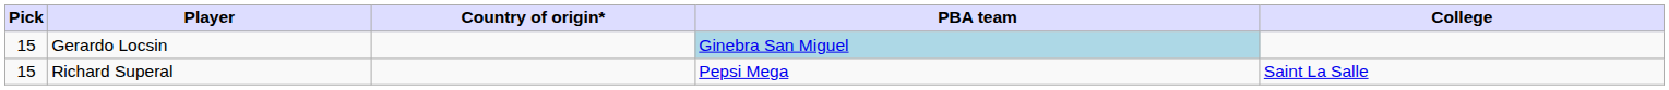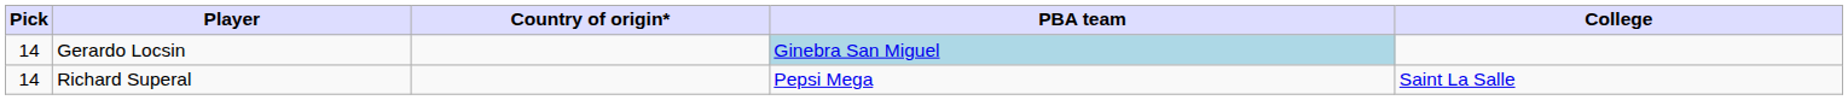 <table class="wikitable">
 <tr>
 <th style="background:#DDDDFF;">Pick</th>
 <th style="background:#DDDDFF;" width="20%">Player</th>
 <th style="background:#DDDDFF;" width="20%">Country of origin*</th>
 <th style="background:#DDDDFF;" width="35%">PBA team</th>
 <th style="background:#DDDDFF;" width="25%">College</th>
 </tr>
 <tr>
-<td align=center>15</td>
+<td align=center>14</td>
 <td>Gerardo Locsin</td>
 <td></td>
 <td style="background: lightblue;"><a href='#'>Ginebra San Miguel</a></td>
 <td></td>
 </tr>
 <tr>
-<td align=center>15</td>
+<td align=center>14</td>
 <td>Richard Superal</td>
 <td></td>
 <td><a href='#'>Pepsi Mega</a></td>
 <td><a href='#'>Saint La Salle</a></td>
 </tr>
 </table>
